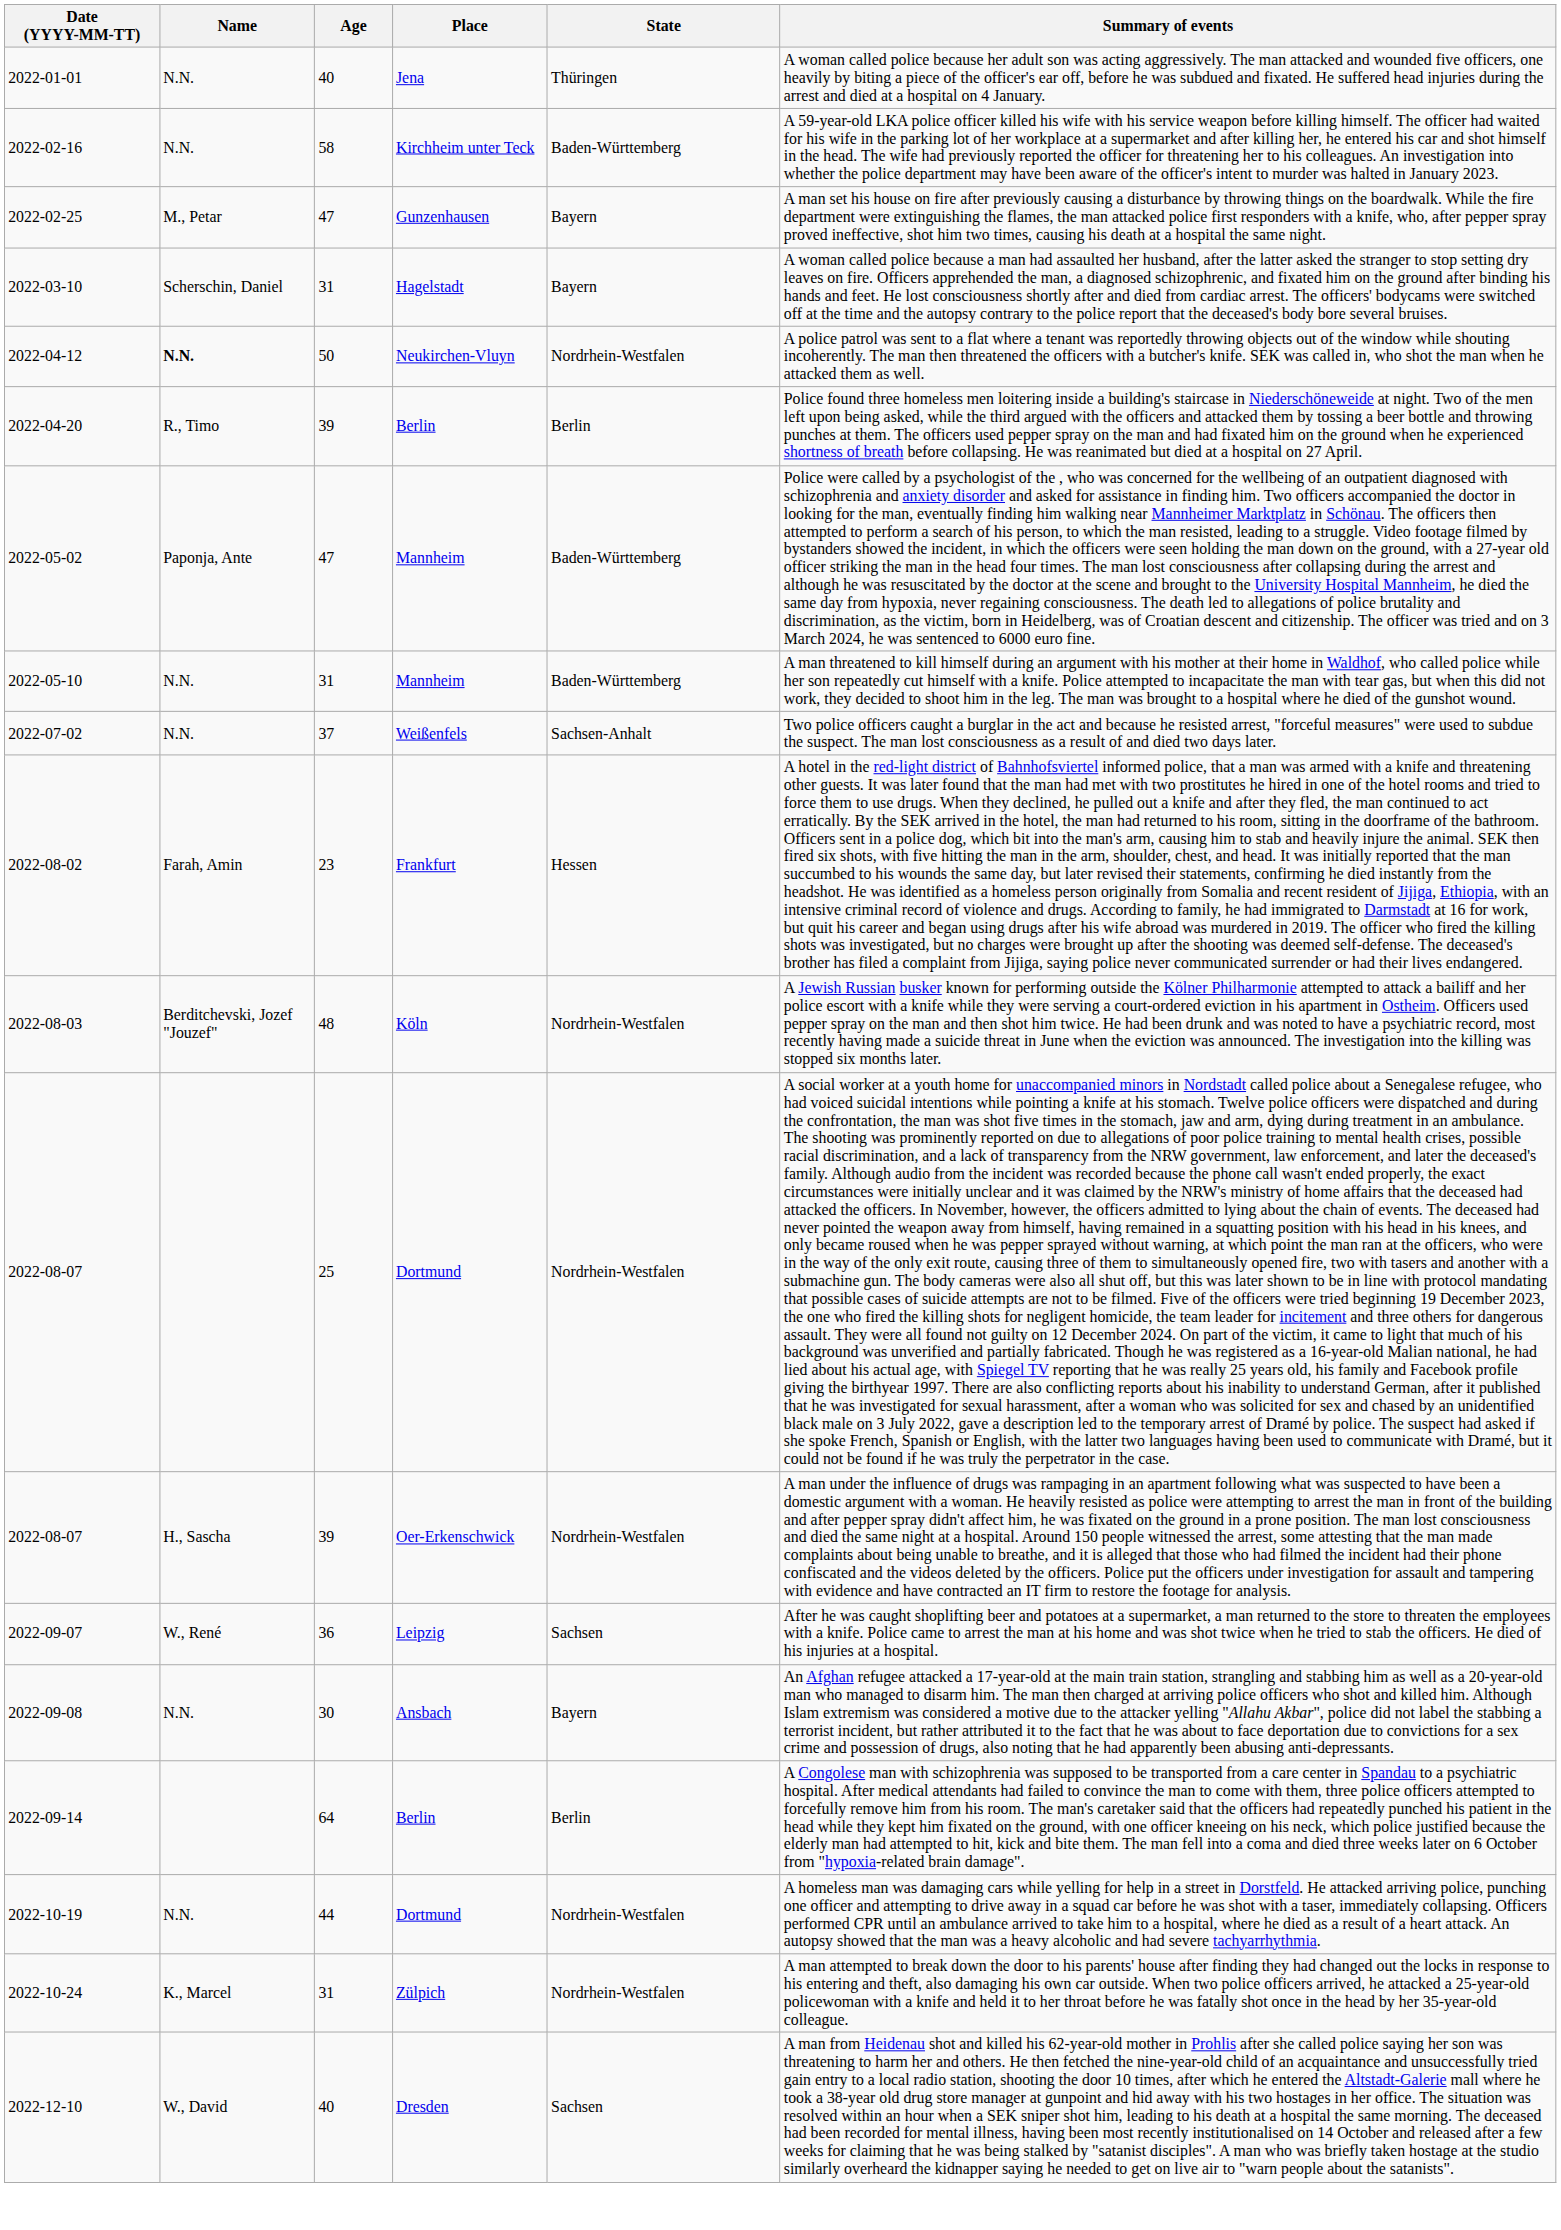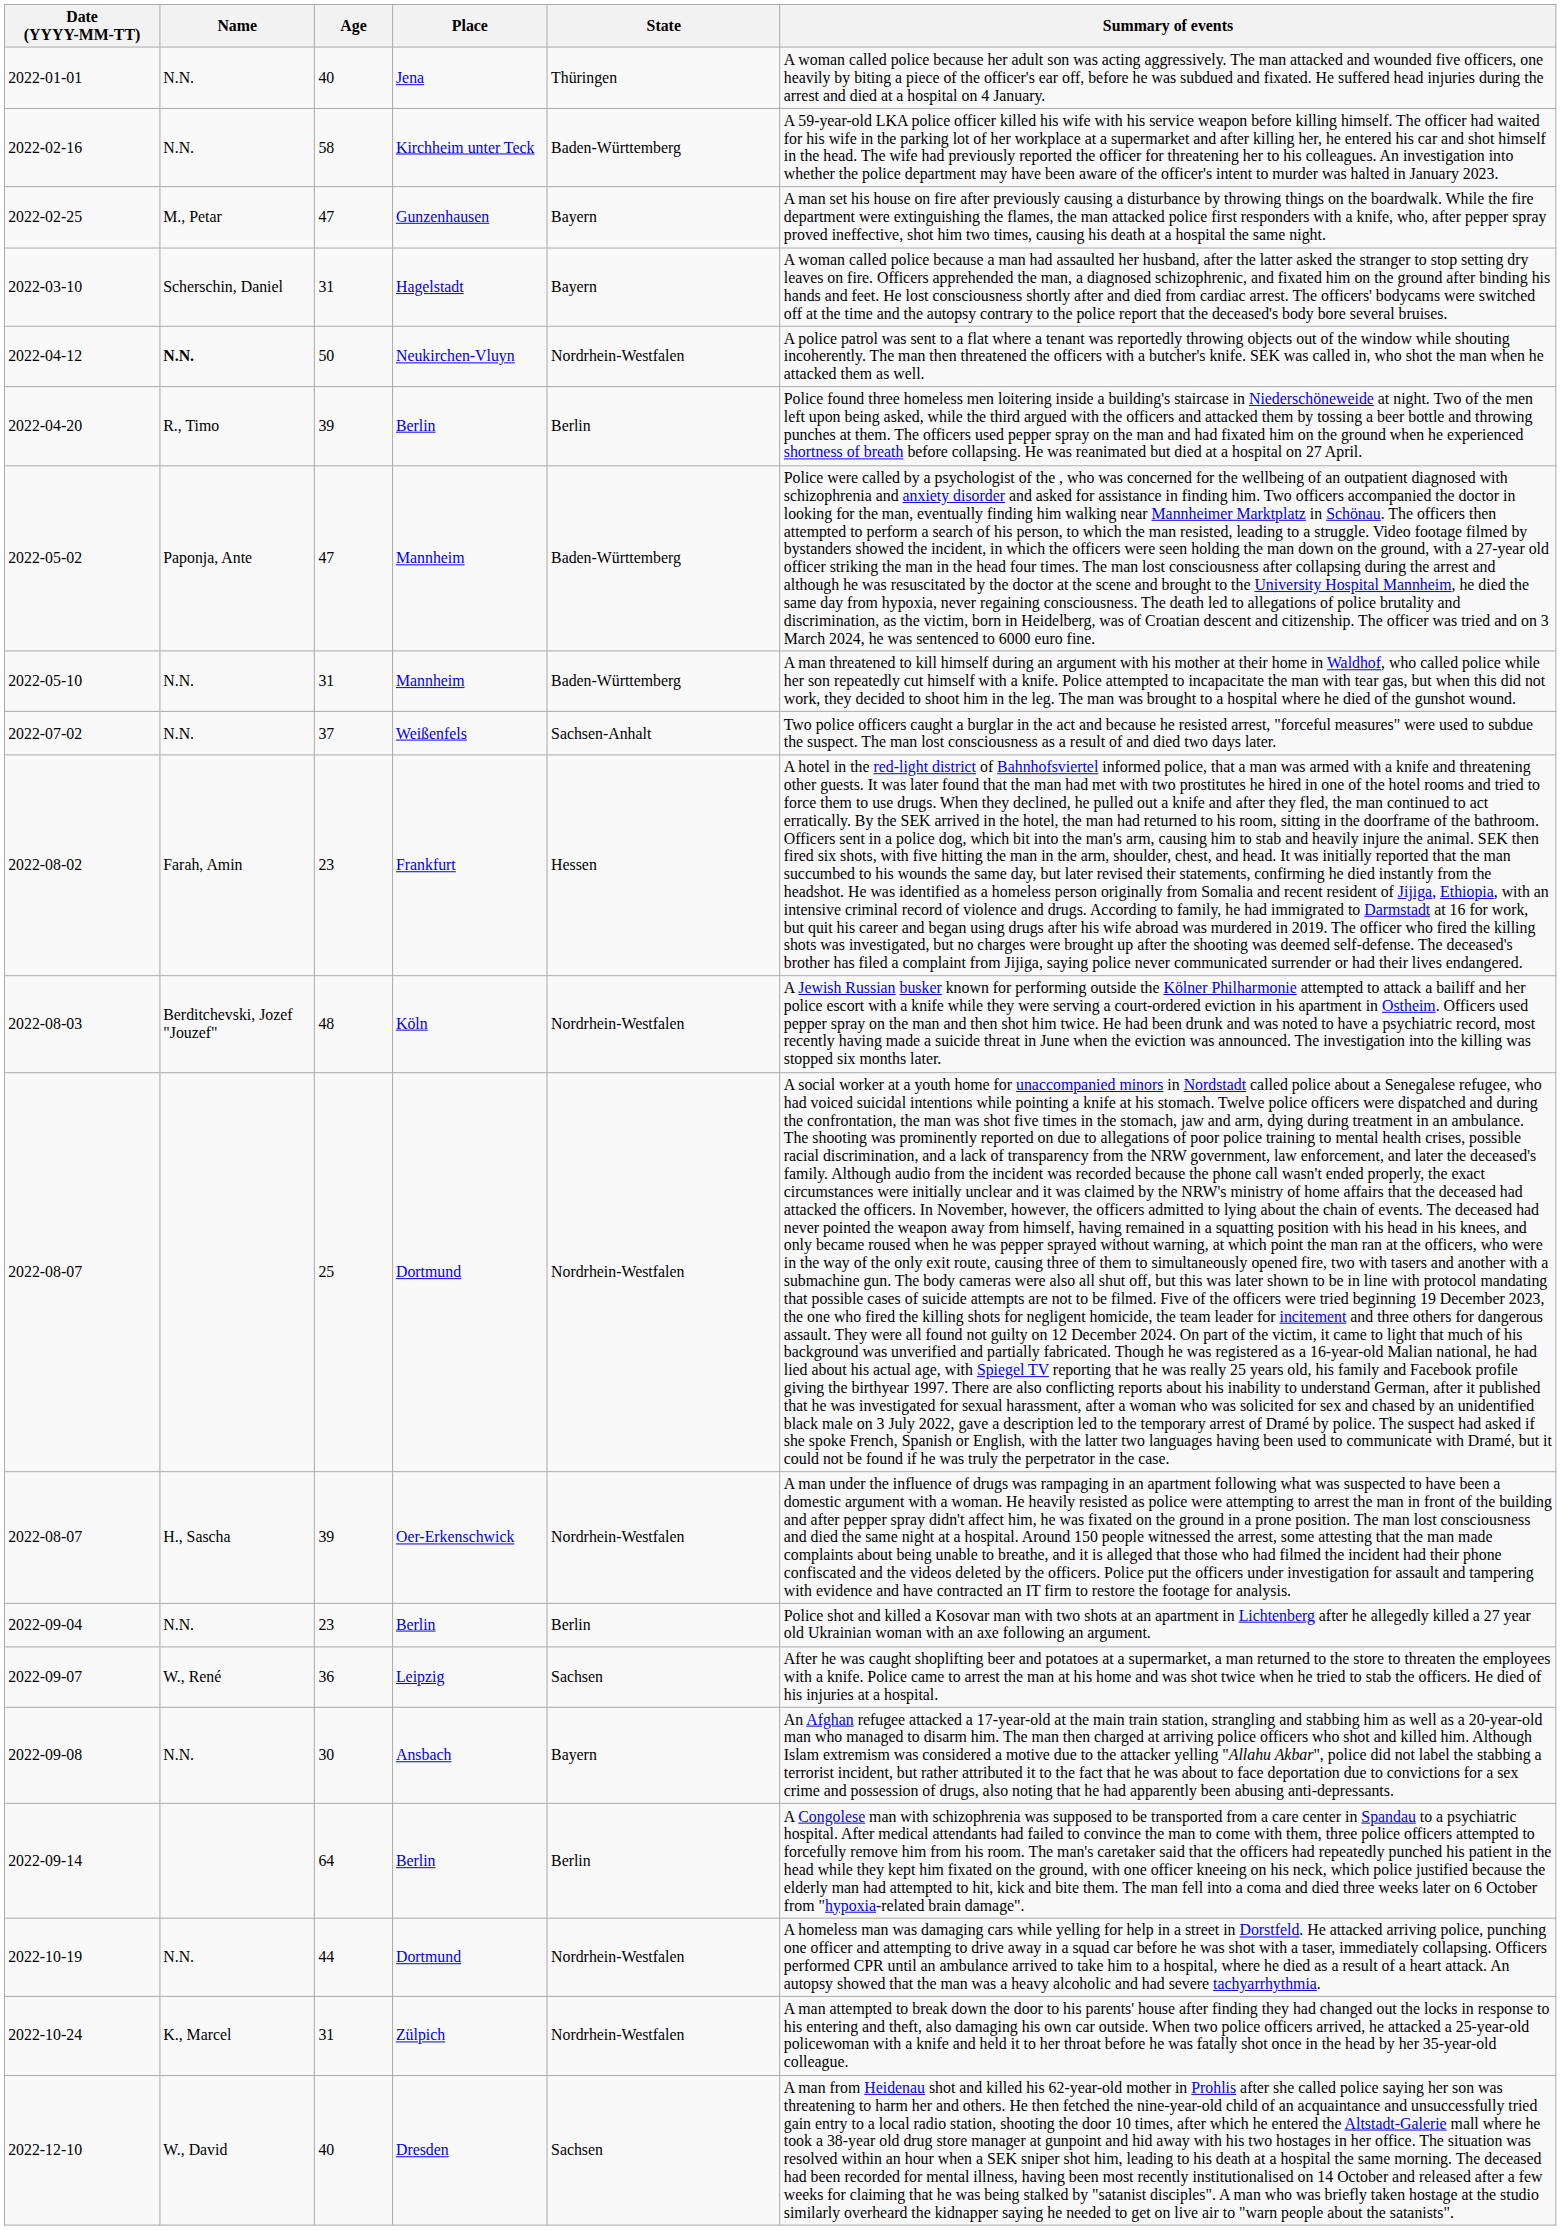 <table class="wikitable sortable static-row-numbers static-row-header-text">
 <tr>
 <th style="width:10%;">Date<br>(YYYY-MM-TT)</th>
 <th style="width:10%;">Name</th>
 <th style="width:5%;">Age</th>
 <th style="width:10%;">Place</th>
 <th style="width:15%;">State</th>
 <th style="width:50%;">Summary of events</th>
 </tr>
 <tr>
 <td>2022-01-01</td>
 <td>N.N.</td>
 <td>40</td>
 <td><a href='#'>Jena</a></td>
 <td>Thüringen</td>
 <td>A woman called police because her adult son was acting aggressively. The man attacked and wounded five officers, one heavily by biting a piece of the officer's ear off, before he was subdued and fixated. He suffered head injuries during the arrest and died at a hospital on 4 January.</td>
 </tr>
 <tr>
 <td>2022-02-16</td>
 <td>N.N.</td>
 <td>58</td>
 <td><a href='#'>Kirchheim unter Teck</a></td>
 <td>Baden-Württemberg</td>
 <td>A 59-year-old LKA police officer killed his wife with his service weapon before killing himself. The officer had waited for his wife in the parking lot of her workplace at a supermarket and after killing her, he entered his car and shot himself in the head. The wife had previously reported the officer for threatening her to his colleagues. An investigation into whether the police department may have been aware of the officer's intent to murder was halted in January 2023.</td>
 </tr>
 <tr>
 <td>2022-02-25</td>
 <td>M., Petar</td>
 <td>47</td>
 <td><a href='#'>Gunzenhausen</a></td>
 <td>Bayern</td>
 <td>A man set his house on fire after previously causing a disturbance by throwing things on the boardwalk. While the fire department were extinguishing the flames, the man attacked police first responders with a knife, who, after pepper spray proved ineffective, shot him two times, causing his death at a hospital the same night.</td>
 </tr>
 <tr>
 <td>2022-03-10</td>
 <td>Scherschin, Daniel</td>
 <td>31</td>
 <td><a href='#'>Hagelstadt</a></td>
 <td>Bayern</td>
 <td>A woman called police because a man had assaulted her husband, after the latter asked the stranger to stop setting dry leaves on fire. Officers apprehended the man, a diagnosed schizophrenic, and fixated him on the ground after binding his hands and feet. He lost consciousness shortly after and died from cardiac arrest. The officers' bodycams were switched off at the time and the autopsy contrary to the police report that the deceased's body bore several bruises.</td>
 </tr>
 <tr>
 <td>2022-04-12</td>
 <td><strong>N.N.</strong></td>
 <td>50</td>
 <td><a href='#'>Neukirchen-Vluyn</a></td>
 <td>Nordrhein-Westfalen</td>
 <td>A police patrol was sent to a flat where a tenant was reportedly throwing objects out of the window while shouting incoherently. The man then threatened the officers with a butcher's knife. SEK was called in, who shot the man when he attacked them as well.</td>
 </tr>
 <tr>
 <td>2022-04-20</td>
 <td>R., Timo</td>
 <td>39</td>
 <td><a href='#'>Berlin</a></td>
 <td>Berlin</td>
 <td>Police found three homeless men loitering inside a building's staircase in <a href='#'>Niederschöneweide</a> at night. Two of the men left upon being asked, while the third argued with the officers and attacked them by tossing a beer bottle and throwing punches at them. The officers used pepper spray on the man and had fixated him on the ground when he experienced <a href='#'>shortness of breath</a> before collapsing. He was reanimated but died at a hospital on 27 April.</td>
 </tr>
 <tr>
 <td>2022-05-02</td>
 <td>Paponja, Ante</td>
 <td>47</td>
 <td><a href='#'>Mannheim</a></td>
 <td>Baden-Württemberg</td>
 <td>Police were called by a psychologist of the , who was concerned for the wellbeing of an outpatient diagnosed with schizophrenia and <a href='#'>anxiety disorder</a> and asked for assistance in finding him. Two officers accompanied the doctor in looking for the man, eventually finding him walking near <a href='#'>Mannheimer Marktplatz</a> in <a href='#'>Schönau</a>. The officers then attempted to perform a search of his person, to which the man resisted, leading to a struggle. Video footage filmed by bystanders showed the incident, in which the officers were seen holding the man down on the ground, with a 27-year old officer striking the man in the head four times. The man lost consciousness after collapsing during the arrest and although he was resuscitated by the doctor at the scene and brought to the <a href='#'>University Hospital Mannheim</a>, he died the same day from hypoxia, never regaining consciousness. The death led to allegations of police brutality and discrimination, as the victim, born in Heidelberg, was of Croatian descent and citizenship. The officer was tried and on 3 March 2024, he was sentenced to 6000 euro fine.</td>
 </tr>
 <tr>
 <td>2022-05-10</td>
 <td>N.N.</td>
 <td>31</td>
 <td><a href='#'>Mannheim</a></td>
 <td>Baden-Württemberg</td>
 <td>A man threatened to kill himself during an argument with his mother at their home in <a href='#'>Waldhof</a>, who called police while her son repeatedly cut himself with a knife. Police attempted to incapacitate the man with tear gas, but when this did not work, they decided to shoot him in the leg. The man was brought to a hospital where he died of the gunshot wound.</td>
 </tr>
 <tr>
 <td>2022-07-02</td>
 <td>N.N.</td>
 <td>37</td>
 <td><a href='#'>Weißenfels</a></td>
 <td>Sachsen-Anhalt</td>
 <td>Two police officers caught a burglar in the act and because he resisted arrest,  "forceful measures" were used to subdue the suspect. The man lost consciousness as a result of and died two days later.</td>
 </tr>
 <tr>
 <td>2022-08-02</td>
 <td>Farah, Amin</td>
 <td>23</td>
 <td><a href='#'>Frankfurt</a></td>
 <td>Hessen</td>
 <td>A hotel in the <a href='#'>red-light district</a> of <a href='#'>Bahnhofsviertel</a> informed police, that a man was armed with a knife and threatening other guests. It was later found that the man had met with two prostitutes he hired in one of the hotel rooms and tried to force them to use drugs. When they declined, he pulled out a knife and after they fled, the man continued to act erratically. By the SEK arrived in the hotel, the man had returned to his room, sitting in the doorframe of the bathroom. Officers sent in a police dog, which bit into the man's arm, causing him to stab and heavily injure the animal. SEK then fired six shots, with five hitting the man in the arm, shoulder, chest, and head. It was initially reported that the man succumbed to his wounds the same day, but later revised their statements, confirming he died instantly from the headshot. He was identified as a homeless person originally from Somalia and recent resident of <a href='#'>Jijiga</a>, <a href='#'>Ethiopia</a>, with an intensive criminal record of violence and drugs. According to family, he had immigrated to <a href='#'>Darmstadt</a> at 16 for work, but quit his career and began using drugs after his wife abroad was murdered in 2019. The officer who fired the killing shots was investigated, but no charges were brought up after the shooting was deemed self-defense. The deceased's brother has filed a complaint from Jijiga, saying police never communicated surrender or had their lives endangered.</td>
 </tr>
 <tr>
 <td>2022-08-03</td>
 <td>Berditchevski, Jozef "Jouzef"</td>
 <td>48</td>
 <td><a href='#'>Köln</a></td>
 <td>Nordrhein-Westfalen</td>
 <td>A <a href='#'>Jewish Russian</a> <a href='#'>busker</a> known for performing outside the <a href='#'>Kölner Philharmonie</a> attempted to attack a bailiff and her police escort with a knife while they were serving a court-ordered eviction in his apartment in <a href='#'>Ostheim</a>. Officers used pepper spray on the man and then shot him twice. He had been drunk and was noted to have a psychiatric record, most recently having made a suicide threat in June when the eviction was announced. The investigation into the killing was stopped six months later.</td>
 </tr>
 <tr>
 <td>2022-08-07</td>
 <td></td>
 <td>25</td>
 <td><a href='#'>Dortmund</a></td>
 <td>Nordrhein-Westfalen</td>
 <td>A social worker at a youth home for <a href='#'>unaccompanied minors</a> in <a href='#'>Nordstadt</a> called police about a Senegalese refugee, who had voiced suicidal intentions while pointing a knife at his stomach. Twelve police officers were dispatched and during the confrontation, the man was shot five times in the stomach, jaw and arm, dying during treatment in an ambulance. The shooting was prominently reported on due to allegations of poor police training to mental health crises, possible racial discrimination, and a lack of transparency from the NRW government, law enforcement, and later the deceased's family. Although audio from the incident was recorded because the phone call wasn't ended properly, the exact circumstances were initially unclear and it was claimed by the NRW's ministry of home affairs that the deceased had attacked the officers. In November, however, the officers admitted to lying about the chain of events. The deceased had never pointed the weapon away from himself, having remained in a squatting position with his head in his knees, and only became roused when he was pepper sprayed without warning, at which point the man ran at the officers, who were in the way of the only exit route, causing three of them to simultaneously opened fire, two with tasers and another with a submachine gun. The body cameras were also all shut off, but this was later shown to be in line with protocol mandating that possible cases of suicide attempts are not to be filmed. Five of the officers were tried beginning 19 December 2023, the one who fired the killing shots for negligent homicide, the team leader for <a href='#'>incitement</a> and three others for dangerous assault. They were all found not guilty on 12 December 2024. On part of the victim, it came to light that much of his background was unverified and partially fabricated. Though he was registered as a 16-year-old Malian national, he had lied about his actual age, with <a href='#'>Spiegel TV</a> reporting that he was really 25 years old, his family and Facebook profile giving the birthyear 1997. There are also conflicting reports about his inability to understand German, after it published that he was investigated for sexual harassment, after a woman who was solicited for sex and chased by an unidentified black male on 3 July 2022, gave a description led to the temporary arrest of Dramé by police. The suspect had asked if she spoke French, Spanish or English, with the latter two languages having been used to communicate with Dramé, but it could not be found if he was truly the perpetrator in the case.</td>
 </tr>
 <tr>
 <td>2022-08-07</td>
 <td>H., Sascha</td>
 <td>39</td>
 <td><a href='#'>Oer-Erkenschwick</a></td>
 <td>Nordrhein-Westfalen</td>
 <td>A man under the influence of drugs was rampaging in an apartment following what was suspected to have been a domestic argument with a woman. He heavily resisted as police were attempting to arrest the man in front of the building and after pepper spray didn't affect him, he was fixated on the ground in a prone position. The man lost consciousness and died the same night at a hospital. Around 150 people witnessed the arrest, some attesting that the man made complaints about being unable to breathe, and it is alleged that those who had filmed the incident had their phone confiscated and the videos deleted by the officers. Police put the officers under investigation for assault and tampering with evidence and have contracted an IT firm to restore the footage for analysis.</td>
 </tr>
 <tr>
+<td>2022-09-04</td>
+<td>N.N.</td>
+<td>23</td>
+<td><a href='#'>Berlin</a></td>
+<td>Berlin</td>
+<td>Police shot and killed a Kosovar man with two shots at an apartment in <a href='#'>Lichtenberg</a> after he allegedly killed a 27 year old Ukrainian woman with an axe following an argument.</td>
+</tr>
+<tr>
 <td>2022-09-07</td>
 <td>W., René</td>
 <td>36</td>
 <td><a href='#'>Leipzig</a></td>
 <td>Sachsen</td>
 <td>After he was caught shoplifting beer and potatoes at a supermarket, a man returned to the store to threaten the employees with a knife. Police came to arrest the man at his home and was shot twice when he tried to stab the officers. He died of his injuries at a hospital.</td>
 </tr>
 <tr>
 <td>2022-09-08</td>
 <td>N.N.</td>
 <td>30</td>
 <td><a href='#'>Ansbach</a></td>
 <td>Bayern</td>
 <td>An <a href='#'>Afghan</a> refugee attacked a 17-year-old at the main train station, strangling and stabbing him as well as a 20-year-old man who managed to disarm him. The man then charged at arriving police officers who shot and killed him. Although Islam extremism was considered a motive due to the attacker yelling "<em>Allahu Akbar</em>", police did not label the stabbing a terrorist incident, but rather attributed it to the fact that he was about to face deportation due to convictions for a sex crime and possession of drugs, also noting that he had apparently been abusing anti-depressants.</td>
 </tr>
 <tr>
 <td>2022-09-14</td>
 <td></td>
 <td>64</td>
 <td><a href='#'>Berlin</a></td>
 <td>Berlin</td>
 <td>A <a href='#'>Congolese</a> man with schizophrenia was supposed to be transported from a care center in <a href='#'>Spandau</a> to a psychiatric hospital. After medical attendants had failed to convince the man to come with them, three police officers attempted to forcefully remove him from his room. The man's caretaker said that the officers had repeatedly punched his patient in the head while they kept him fixated on the ground, with one officer kneeing on his neck, which police justified because the elderly man had attempted to hit, kick and bite them. The man fell into a coma and died three weeks later on 6 October from "<a href='#'>hypoxia</a>-related brain damage".</td>
 </tr>
 <tr>
 <td>2022-10-19</td>
 <td>N.N.</td>
 <td>44</td>
 <td><a href='#'>Dortmund</a></td>
 <td>Nordrhein-Westfalen</td>
 <td>A homeless man was damaging cars while yelling for help in a street in <a href='#'>Dorstfeld</a>. He attacked arriving police, punching one officer and attempting to drive away in a squad car before he was shot with a taser, immediately collapsing. Officers performed CPR until an ambulance arrived to take him to a hospital, where he died as a result of a heart attack. An autopsy showed that the man was a heavy alcoholic and had severe <a href='#'>tachyarrhythmia</a>.</td>
 </tr>
 <tr>
 <td>2022-10-24</td>
 <td>K., Marcel</td>
 <td>31</td>
 <td><a href='#'>Zülpich</a></td>
 <td>Nordrhein-Westfalen</td>
 <td>A man attempted to break down the door to his parents' house after finding they had changed out the locks in response to his entering and theft, also damaging his own car outside. When two police officers arrived, he attacked a 25-year-old policewoman with a knife and held it to her throat before he was fatally shot once in the head by her 35-year-old colleague.</td>
 </tr>
 <tr>
 <td>2022-12-10</td>
 <td>W., David</td>
 <td>40</td>
 <td><a href='#'>Dresden</a></td>
 <td>Sachsen</td>
 <td>A man from <a href='#'>Heidenau</a> shot and killed his 62-year-old mother in <a href='#'>Prohlis</a> after she called police saying her son was threatening to harm her and others. He then fetched the nine-year-old child of an acquaintance and unsuccessfully tried gain entry to a local radio station, shooting the door 10 times, after which he entered the <a href='#'>Altstadt-Galerie</a> mall where he took a 38-year old drug store manager at gunpoint and hid away with his two hostages in her office. The situation was resolved within an hour when a SEK sniper shot him, leading to his death at a hospital the same morning. The deceased had been recorded for mental illness, having been most recently institutionalised on 14 October and released after a few weeks for claiming that he was being stalked by "satanist disciples". A man who was briefly taken hostage at the studio similarly overheard the kidnapper saying he needed to get on live air to "warn people about the satanists".</td>
 </tr>
 </table>
